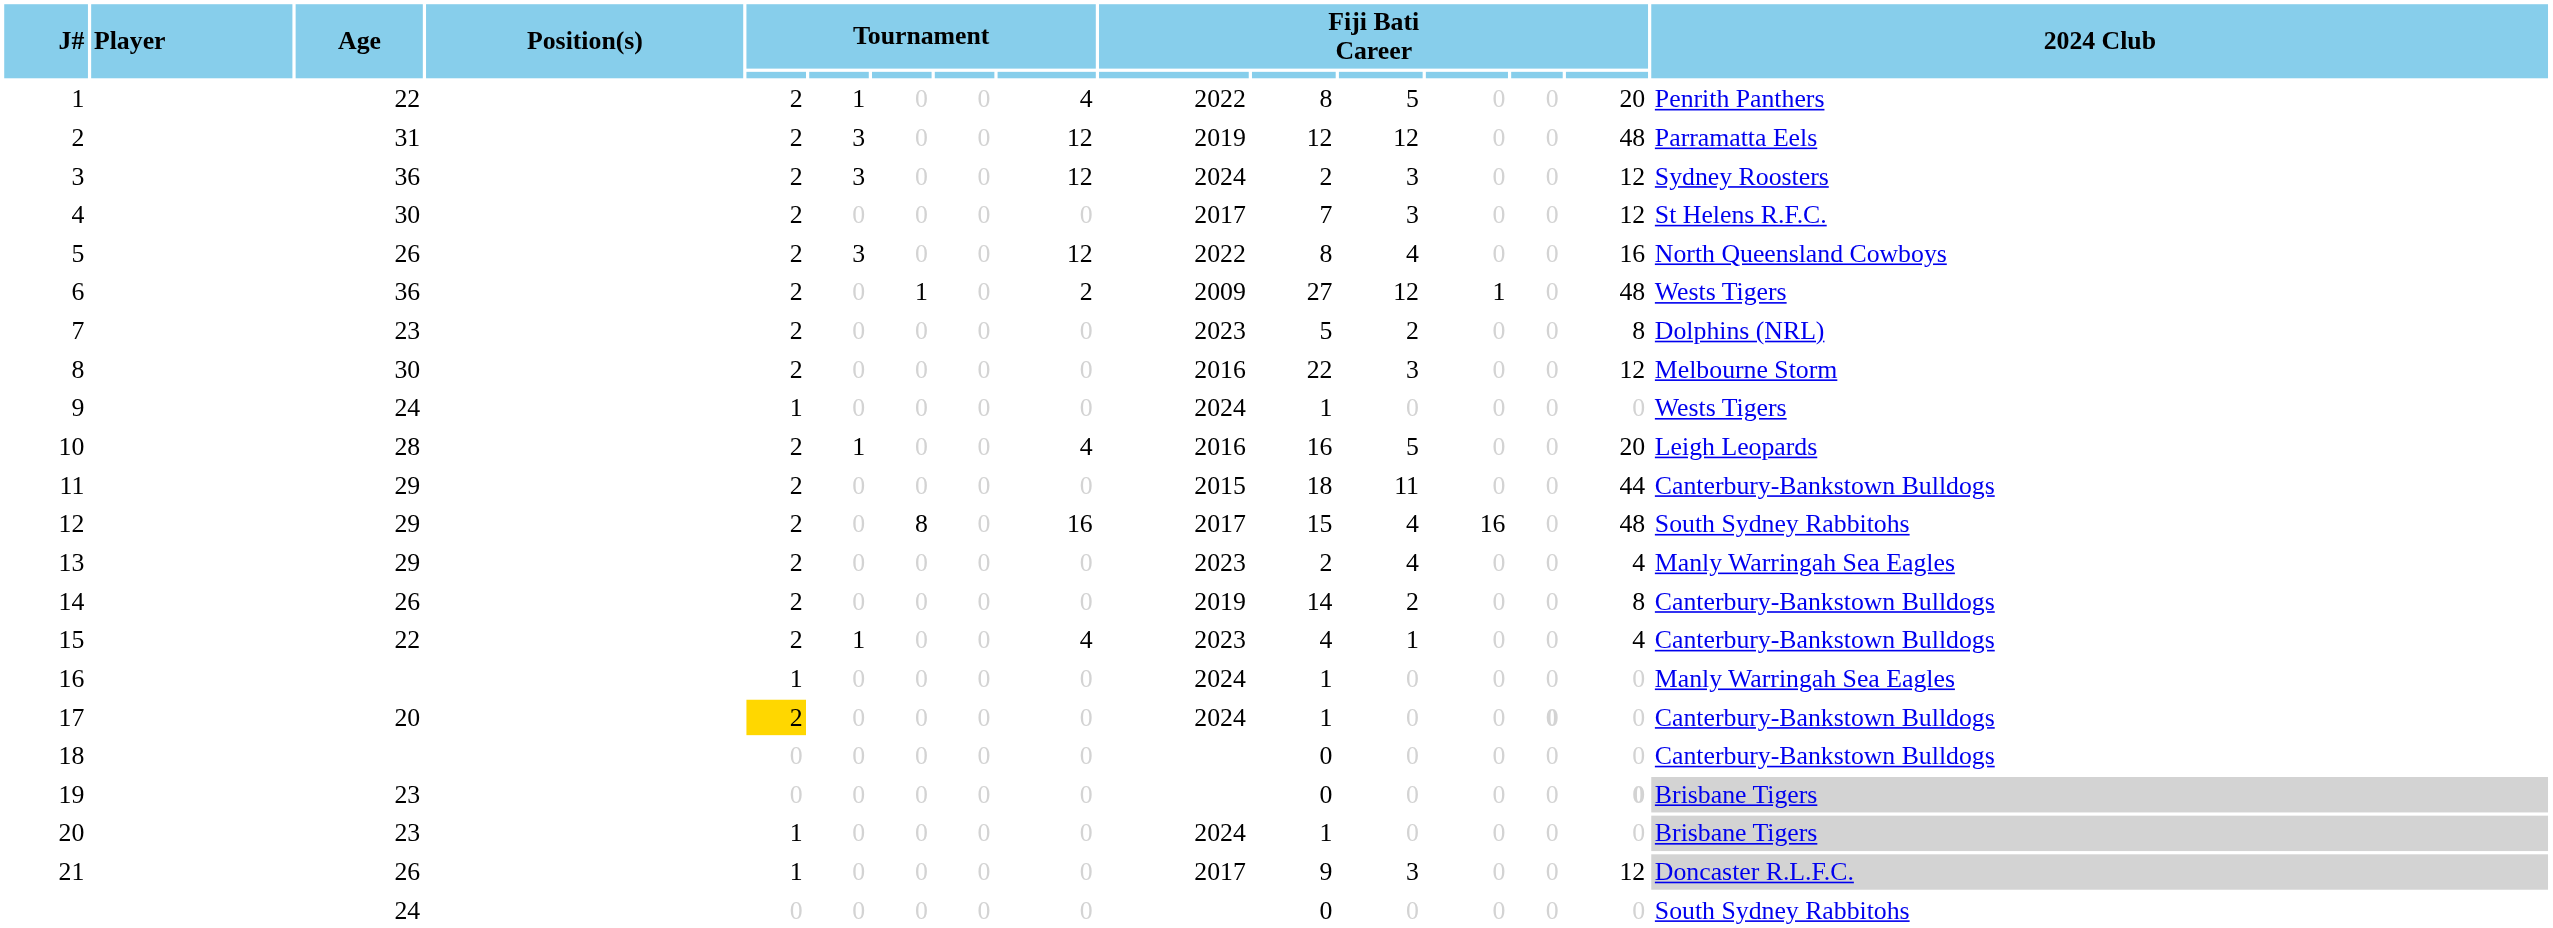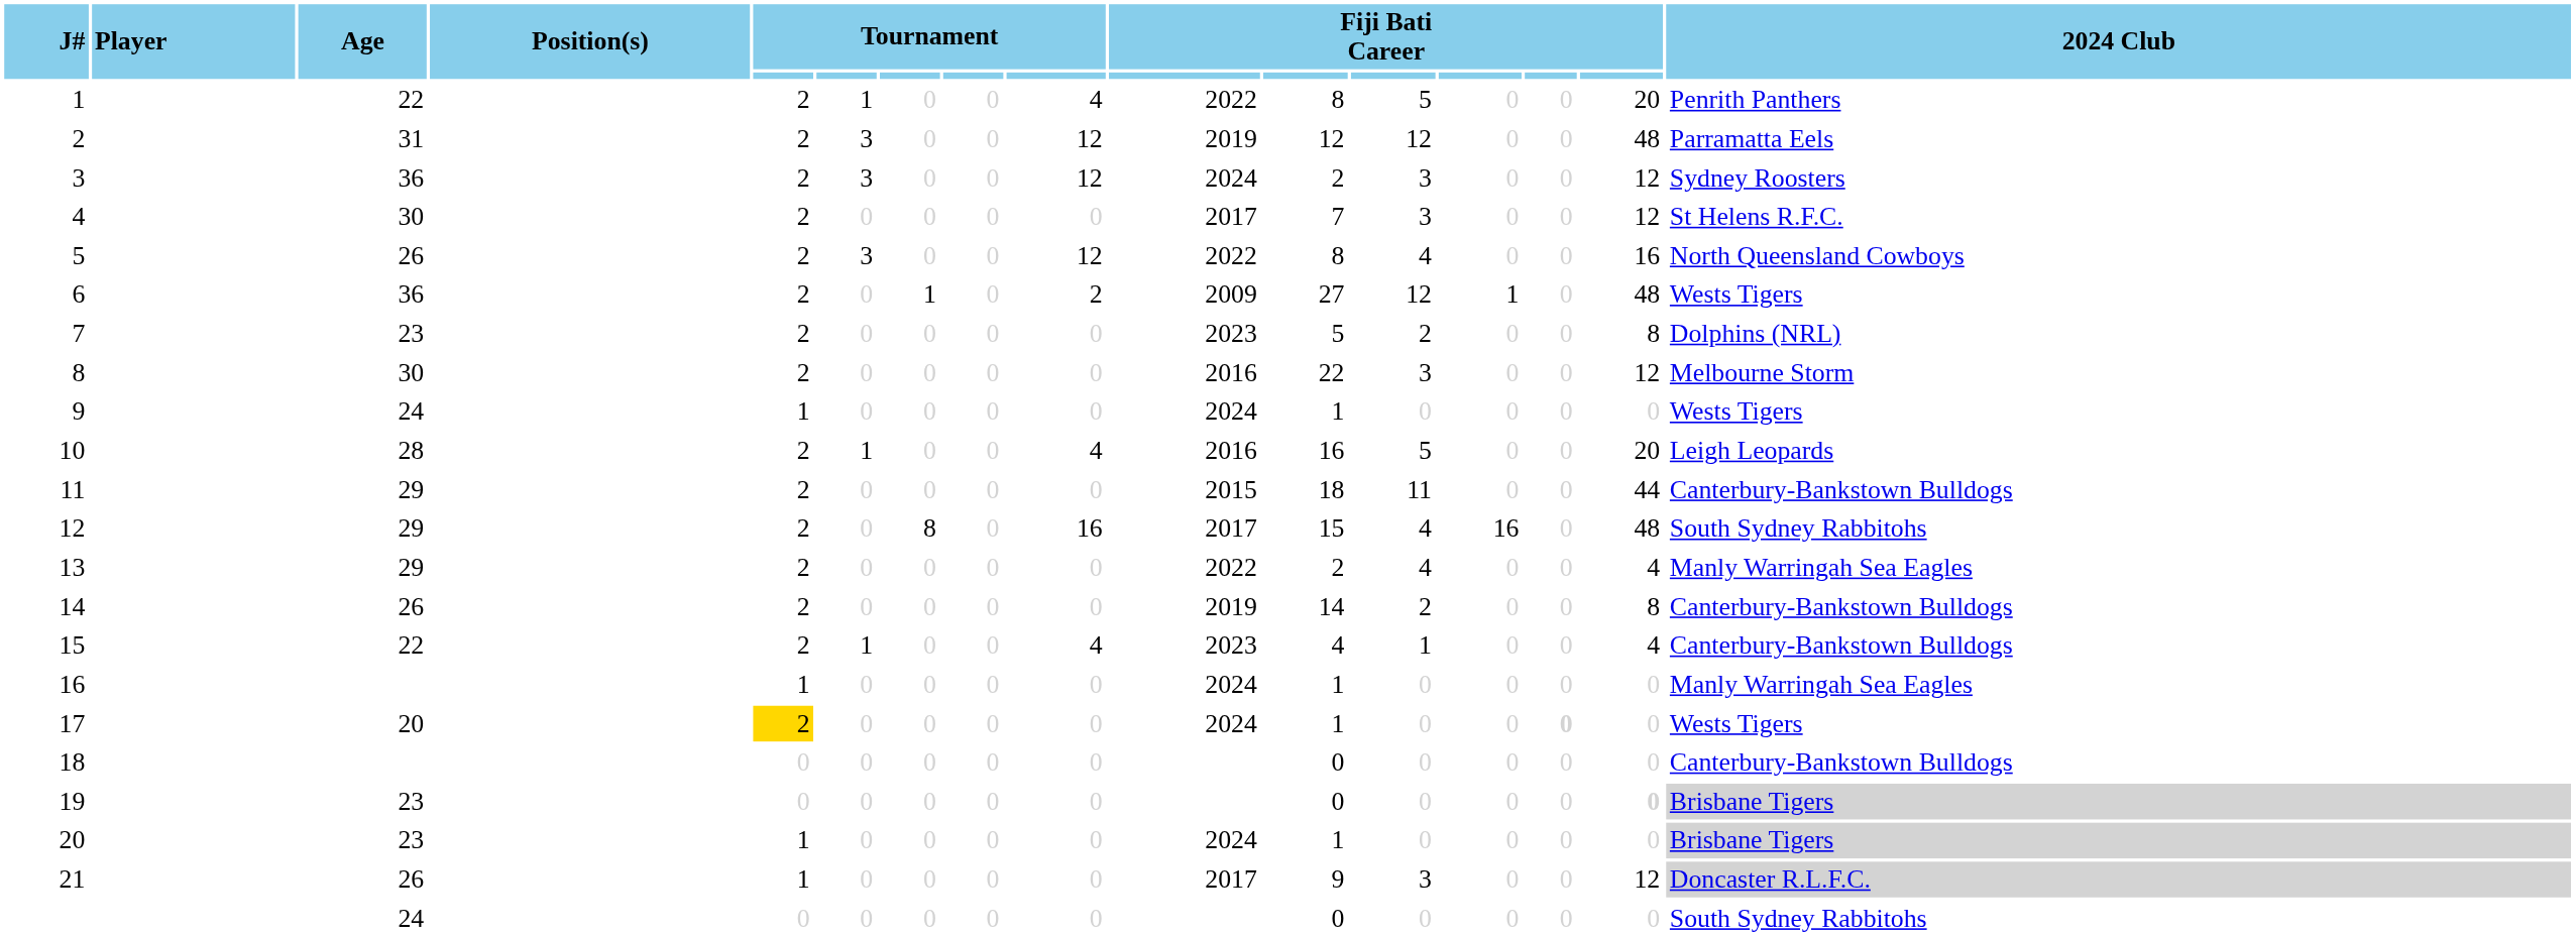 <table class="sortable" border="0" cellspacing="2" cellpadding="2" style="width:100%; text-align:right;">
 <tr style="background:skyblue; color:black;">
 <th rowspan=2 class="unsortable">J#</th>
 <th rowspan=2 align=left>Player</th>
 <th rowspan=2 align=center class="unsortable">Age</th>
 <th rowspan=2 align=center class="unsortable">Position(s)</th>
 <th colspan=5 align=center>Tournament</th>
 <th colspan=6 align=center>Fiji Bati <br> Career</th>
 <th rowspan=2 align=center>2024 Club</th>
 </tr>
 <tr style="background:skyblue; color:black;">
 <th class="unsortable"></th>
 <th class="unsortable"></th>
 <th class="unsortable"></th>
 <th class="unsortable"></th>
 <th class="unsortable"></th>
 <th class="unsortable"></th>
 <th class="unsortable"></th>
 <th class="unsortable"></th>
 <th class="unsortable"></th>
 <th class="unsortable"></th>
 <th class="unsortable"></th>
 </tr>
 <tr>
 <td>1</td>
 <td align=left></td>
 <td>22</td>
 <td align=center></td>
 <td>2</td>
 <td>1</td>
 <td style="color:lightgray">0</td>
 <td style="color:lightgray">0</td>
 <td>4</td>
 <td>2022</td>
 <td>8</td>
 <td>5</td>
 <td style="color:lightgray">0</td>
 <td style="color:lightgray">0</td>
 <td>20</td>
 <td align=left>   <a href='#'>Penrith Panthers</a></td>
 </tr>
 <tr>
 <td>2</td>
 <td align=left></td>
 <td>31</td>
 <td align=center></td>
 <td>2</td>
 <td>3</td>
 <td style="color:lightgray">0</td>
 <td style="color:lightgray">0</td>
 <td>12</td>
 <td>2019</td>
 <td>12</td>
 <td>12</td>
 <td style="color:lightgray">0</td>
 <td style="color:lightgray">0</td>
 <td>48</td>
 <td align=left>   <a href='#'>Parramatta Eels</a></td>
 </tr>
 <tr>
 <td>3</td>
 <td align=left></td>
 <td>36</td>
 <td align=center></td>
 <td>2</td>
 <td>3</td>
 <td style="color:lightgray">0</td>
 <td style="color:lightgray">0</td>
 <td>12</td>
 <td>2024</td>
 <td>2</td>
 <td>3</td>
 <td style="color:lightgray">0</td>
 <td style="color:lightgray">0</td>
 <td>12</td>
 <td align=left>   <a href='#'>Sydney Roosters</a></td>
 </tr>
 <tr>
 <td>4</td>
 <td align=left></td>
 <td>30</td>
 <td align=center></td>
 <td>2</td>
 <td style="color:lightgray">0</td>
 <td style="color:lightgray">0</td>
 <td style="color:lightgray">0</td>
 <td style="color:lightgray">0</td>
 <td>2017</td>
 <td>7</td>
 <td>3</td>
 <td style="color:lightgray">0</td>
 <td style="color:lightgray">0</td>
 <td>12</td>
 <td align=left>   <a href='#'>St Helens R.F.C.</a></td>
 </tr>
 <tr>
 <td>5</td>
 <td align=left></td>
 <td>26</td>
 <td align=center></td>
 <td>2</td>
 <td>3</td>
 <td style="color:lightgray">0</td>
 <td style="color:lightgray">0</td>
 <td>12</td>
 <td>2022</td>
 <td>8</td>
 <td>4</td>
 <td style="color:lightgray">0</td>
 <td style="color:lightgray">0</td>
 <td>16</td>
 <td align=left>   <a href='#'>North Queensland Cowboys</a></td>
 </tr>
 <tr>
 <td>6</td>
 <td align=left></td>
 <td>36</td>
 <td align=center></td>
 <td>2</td>
 <td style="color:lightgray">0</td>
 <td>1</td>
 <td style="color:lightgray">0</td>
 <td>2</td>
 <td>2009</td>
 <td>27</td>
 <td>12</td>
 <td>1</td>
 <td style="color:lightgray">0</td>
 <td>48</td>
 <td align=left>   <a href='#'>Wests Tigers</a></td>
 </tr>
 <tr>
 <td>7</td>
 <td align=left></td>
 <td>23</td>
 <td align=center></td>
 <td>2</td>
 <td style="color:lightgray">0</td>
 <td style="color:lightgray">0</td>
 <td style="color:lightgray">0</td>
 <td style="color:lightgray">0</td>
 <td>2023</td>
 <td>5</td>
 <td>2</td>
 <td style="color:lightgray">0</td>
 <td style="color:lightgray">0</td>
 <td>8</td>
 <td align=left>   <a href='#'>Dolphins (NRL)</a></td>
 </tr>
 <tr>
 <td>8</td>
 <td align=left></td>
 <td>30</td>
 <td align=center></td>
 <td>2</td>
 <td style="color:lightgray">0</td>
 <td style="color:lightgray">0</td>
 <td style="color:lightgray">0</td>
 <td style="color:lightgray">0</td>
 <td>2016</td>
 <td>22</td>
 <td>3</td>
 <td style="color:lightgray">0</td>
 <td style="color:lightgray">0</td>
 <td>12</td>
 <td align=left>   <a href='#'>Melbourne Storm</a></td>
 </tr>
 <tr>
 <td>9</td>
 <td align=left></td>
 <td>24</td>
 <td align=center></td>
 <td>1</td>
 <td style="color:lightgray">0</td>
 <td style="color:lightgray">0</td>
 <td style="color:lightgray">0</td>
 <td style="color:lightgray">0</td>
 <td>2024</td>
 <td>1</td>
 <td style="color:lightgray">0</td>
 <td style="color:lightgray">0</td>
 <td style="color:lightgray">0</td>
 <td style="color:lightgray">0</td>
 <td align=left>   <a href='#'>Wests Tigers</a></td>
 </tr>
 <tr>
 <td>10</td>
 <td align=left></td>
 <td>28</td>
 <td align=center></td>
 <td>2</td>
 <td>1</td>
 <td style="color:lightgray">0</td>
 <td style="color:lightgray">0</td>
 <td>4</td>
 <td>2016</td>
 <td>16</td>
 <td>5</td>
 <td style="color:lightgray">0</td>
 <td style="color:lightgray">0</td>
 <td>20</td>
 <td align=left>   <a href='#'>Leigh Leopards</a></td>
 </tr>
 <tr>
 <td>11</td>
 <td align=left></td>
 <td>29</td>
 <td align=center></td>
 <td>2</td>
 <td style="color:lightgray">0</td>
 <td style="color:lightgray">0</td>
 <td style="color:lightgray">0</td>
 <td style="color:lightgray">0</td>
 <td>2015</td>
 <td>18</td>
 <td>11</td>
 <td style="color:lightgray">0</td>
 <td style="color:lightgray">0</td>
 <td>44</td>
 <td align=left>   <a href='#'>Canterbury-Bankstown Bulldogs</a></td>
 </tr>
 <tr>
 <td>12</td>
 <td align=left></td>
 <td>29</td>
 <td align=center></td>
 <td>2</td>
 <td style="color:lightgray">0</td>
 <td>8</td>
 <td style="color:lightgray">0</td>
 <td>16</td>
 <td>2017</td>
 <td>15</td>
 <td>4</td>
 <td>16</td>
 <td style="color:lightgray">0</td>
 <td>48</td>
 <td align=left>   <a href='#'>South Sydney Rabbitohs</a></td>
 </tr>
 <tr>
 <td>13</td>
 <td align=left></td>
 <td>29</td>
 <td align=center></td>
 <td>2</td>
 <td style="color:lightgray">0</td>
 <td style="color:lightgray">0</td>
 <td style="color:lightgray">0</td>
 <td style="color:lightgray">0</td>
-<td>2023</td>
+<td>2022</td>
 <td>2</td>
 <td>4</td>
 <td style="color:lightgray">0</td>
 <td style="color:lightgray">0</td>
 <td>4</td>
 <td align=left>   <a href='#'>Manly Warringah Sea Eagles</a></td>
 </tr>
 <tr>
 <td>14</td>
 <td align=left></td>
 <td>26</td>
 <td align=center></td>
 <td>2</td>
 <td style="color:lightgray">0</td>
 <td style="color:lightgray">0</td>
 <td style="color:lightgray">0</td>
 <td style="color:lightgray">0</td>
 <td>2019</td>
 <td>14</td>
 <td>2</td>
 <td style="color:lightgray">0</td>
 <td style="color:lightgray">0</td>
 <td>8</td>
 <td align=left>   <a href='#'>Canterbury-Bankstown Bulldogs</a></td>
 </tr>
 <tr>
 <td>15</td>
 <td align=left></td>
 <td>22</td>
 <td align=center></td>
 <td>2</td>
 <td>1</td>
 <td style="color:lightgray">0</td>
 <td style="color:lightgray">0</td>
 <td>4</td>
 <td>2023</td>
 <td>4</td>
 <td>1</td>
 <td style="color:lightgray">0</td>
 <td style="color:lightgray">0</td>
 <td>4</td>
 <td align=left>   <a href='#'>Canterbury-Bankstown Bulldogs</a></td>
 </tr>
 <tr>
 <td>16</td>
 <td align=left></td>
 <td></td>
 <td align=center></td>
 <td>1</td>
 <td style="color:lightgray">0</td>
 <td style="color:lightgray">0</td>
 <td style="color:lightgray">0</td>
 <td style="color:lightgray">0</td>
 <td>2024</td>
 <td>1</td>
 <td style="color:lightgray">0</td>
 <td style="color:lightgray">0</td>
 <td style="color:lightgray">0</td>
 <td style="color:lightgray">0</td>
 <td align=left>   <a href='#'>Manly Warringah Sea Eagles</a></td>
 </tr>
 <tr>
 <td>17</td>
 <td align=left></td>
 <td>20</td>
 <td align=center></td>
 <td style="background: gold;">2</td>
 <td style="color:lightgray">0</td>
 <td style="color:lightgray">0</td>
 <td style="color:lightgray">0</td>
 <td style="color:lightgray">0</td>
 <td>2024</td>
 <td>1</td>
 <td style="color:lightgray">0</td>
 <td style="color:lightgray">0</td>
 <td style="color:lightgray"><strong>0</strong></td>
 <td style="color:lightgray">0</td>
-<td align=left>   <a href='#'>Canterbury-Bankstown Bulldogs</a></td>
+<td align=left>   <a href='#'>Wests Tigers</a></td>
 </tr>
 <tr>
 <td>18</td>
 <td align=left></td>
 <td></td>
 <td align=center></td>
 <td style="color:lightgray">0</td>
 <td style="color:lightgray">0</td>
 <td style="color:lightgray">0</td>
 <td style="color:lightgray">0</td>
 <td style="color:lightgray">0</td>
 <td></td>
 <td>0</td>
 <td style="color:lightgray">0</td>
 <td style="color:lightgray">0</td>
 <td style="color:lightgray">0</td>
 <td style="color:lightgray">0</td>
 <td align=left>   <a href='#'>Canterbury-Bankstown Bulldogs</a></td>
 </tr>
 <tr>
 <td>19</td>
 <td align=left></td>
 <td>23</td>
 <td align=center></td>
 <td style="color:lightgray">0</td>
 <td style="color:lightgray">0</td>
 <td style="color:lightgray">0</td>
 <td style="color:lightgray">0</td>
 <td style="color:lightgray">0</td>
 <td></td>
 <td>0</td>
 <td style="color:lightgray">0</td>
 <td style="color:lightgray">0</td>
 <td style="color:lightgray">0</td>
 <td style="color:lightgray"><strong>0</strong></td>
 <td bgcolor=lightgray align=left>   <a href='#'>Brisbane Tigers</a></td>
 </tr>
 <tr>
 <td>20</td>
 <td align=left></td>
 <td>23</td>
 <td align=center></td>
 <td>1</td>
 <td style="color:lightgray">0</td>
 <td style="color:lightgray">0</td>
 <td style="color:lightgray">0</td>
 <td style="color:lightgray">0</td>
 <td>2024</td>
 <td>1</td>
 <td style="color:lightgray">0</td>
 <td style="color:lightgray">0</td>
 <td style="color:lightgray">0</td>
 <td style="color:lightgray">0</td>
 <td bgcolor=lightgray align=left>   <a href='#'>Brisbane Tigers</a></td>
 </tr>
 <tr>
 <td>21</td>
 <td align=left></td>
 <td>26</td>
 <td align=center></td>
 <td>1</td>
 <td style="color:lightgray">0</td>
 <td style="color:lightgray">0</td>
 <td style="color:lightgray">0</td>
 <td style="color:lightgray">0</td>
 <td>2017</td>
 <td>9</td>
 <td>3</td>
 <td style="color:lightgray">0</td>
 <td style="color:lightgray">0</td>
 <td>12</td>
 <td bgcolor=lightgray align=left>   <a href='#'>Doncaster R.L.F.C.</a></td>
 </tr>
 <tr>
 <td></td>
 <td align=left></td>
 <td>24</td>
 <td align=center></td>
 <td style="color:lightgray">0</td>
 <td style="color:lightgray">0</td>
 <td style="color:lightgray">0</td>
 <td style="color:lightgray">0</td>
 <td style="color:lightgray">0</td>
 <td></td>
 <td>0</td>
 <td style="color:lightgray">0</td>
 <td style="color:lightgray">0</td>
 <td style="color:lightgray">0</td>
 <td style="color:lightgray">0</td>
 <td align=left>   <a href='#'>South Sydney Rabbitohs</a></td>
 </tr>
 </table>
